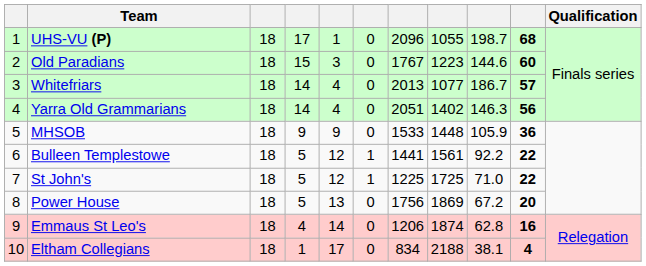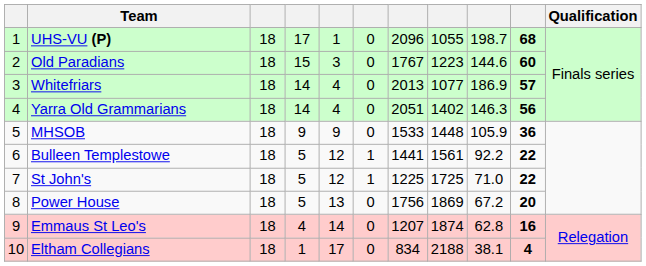 <table class="wikitable" style="text-align:center; margin-bottom:0">
 <tr>
 <th style="width:10px"></th>
 <th style="width:35%;">Team</th>
 <th style="width:30px;"></th>
 <th style="width:30px;"></th>
 <th style="width:30px;"></th>
 <th style="width:30px;"></th>
 <th style="width:30px;"></th>
 <th style="width:30px;"></th>
 <th style="width:30px;"></th>
 <th style="width:30px;"></th>
 <th>Qualification</th>
 </tr>
 <tr style="background:#ccffcc;">
 <td>1</td>
 <td style="text-align:left;"><a href='#'>UHS-VU</a> <strong>(P)</strong></td>
 <td>18</td>
 <td>17</td>
 <td>1</td>
 <td>0</td>
 <td>2096</td>
 <td>1055</td>
 <td>198.7</td>
 <td><strong>68</strong></td>
 <td rowspan=4>Finals series</td>
 </tr>
 <tr style="background:#ccffcc;">
 <td>2</td>
 <td style="text-align:left;"><a href='#'>Old Paradians</a></td>
 <td>18</td>
 <td>15</td>
 <td>3</td>
 <td>0</td>
 <td>1767</td>
 <td>1223</td>
 <td>144.6</td>
 <td><strong>60</strong></td>
 </tr>
 <tr style="background:#ccffcc;">
 <td>3</td>
 <td style="text-align:left;"><a href='#'>Whitefriars</a></td>
 <td>18</td>
 <td>14</td>
 <td>4</td>
 <td>0</td>
 <td>2013</td>
 <td>1077</td>
-<td>186.7</td>
+<td>186.9</td>
 <td><strong>57</strong></td>
 </tr>
 <tr style="background:#ccffcc;">
 <td>4</td>
 <td style="text-align:left;"><a href='#'>Yarra Old Grammarians</a></td>
 <td>18</td>
 <td>14</td>
 <td>4</td>
 <td>0</td>
 <td>2051</td>
 <td>1402</td>
 <td>146.3</td>
 <td><strong>56</strong></td>
 </tr>
 <tr>
 <td>5</td>
 <td style="text-align:left;"><a href='#'>MHSOB</a></td>
 <td>18</td>
 <td>9</td>
 <td>9</td>
 <td>0</td>
 <td>1533</td>
 <td>1448</td>
 <td>105.9</td>
 <td><strong>36</strong></td>
 </tr>
 <tr>
 <td>6</td>
 <td style="text-align:left;"><a href='#'>Bulleen Templestowe</a></td>
 <td>18</td>
 <td>5</td>
 <td>12</td>
 <td>1</td>
 <td>1441</td>
 <td>1561</td>
 <td>92.2</td>
 <td><strong>22</strong></td>
 </tr>
 <tr>
 <td>7</td>
 <td style="text-align:left;"><a href='#'>St John's</a></td>
 <td>18</td>
 <td>5</td>
 <td>12</td>
 <td>1</td>
 <td>1225</td>
 <td>1725</td>
 <td>71.0</td>
 <td><strong>22</strong></td>
 </tr>
 <tr>
 <td>8</td>
 <td style="text-align:left;"><a href='#'>Power House</a></td>
 <td>18</td>
 <td>5</td>
 <td>13</td>
 <td>0</td>
 <td>1756</td>
 <td>1869</td>
 <td>67.2</td>
 <td><strong>20</strong></td>
 </tr>
 <tr style="background:#FFCCCC;">
 <td>9</td>
 <td style="text-align:left;"><a href='#'>Emmaus St Leo's</a></td>
 <td>18</td>
 <td>4</td>
 <td>14</td>
 <td>0</td>
-<td>1206</td>
+<td>1207</td>
 <td>1874</td>
 <td>62.8</td>
 <td><strong>16</strong></td>
 <td rowspan=2><a href='#'>Relegation</a></td>
 </tr>
 <tr style="background:#FFCCCC;">
 <td>10</td>
 <td style="text-align:left;"><a href='#'>Eltham Collegians</a></td>
 <td>18</td>
 <td>1</td>
 <td>17</td>
 <td>0</td>
 <td>834</td>
 <td>2188</td>
 <td>38.1</td>
 <td><strong>4</strong></td>
 </tr>
 </table>
